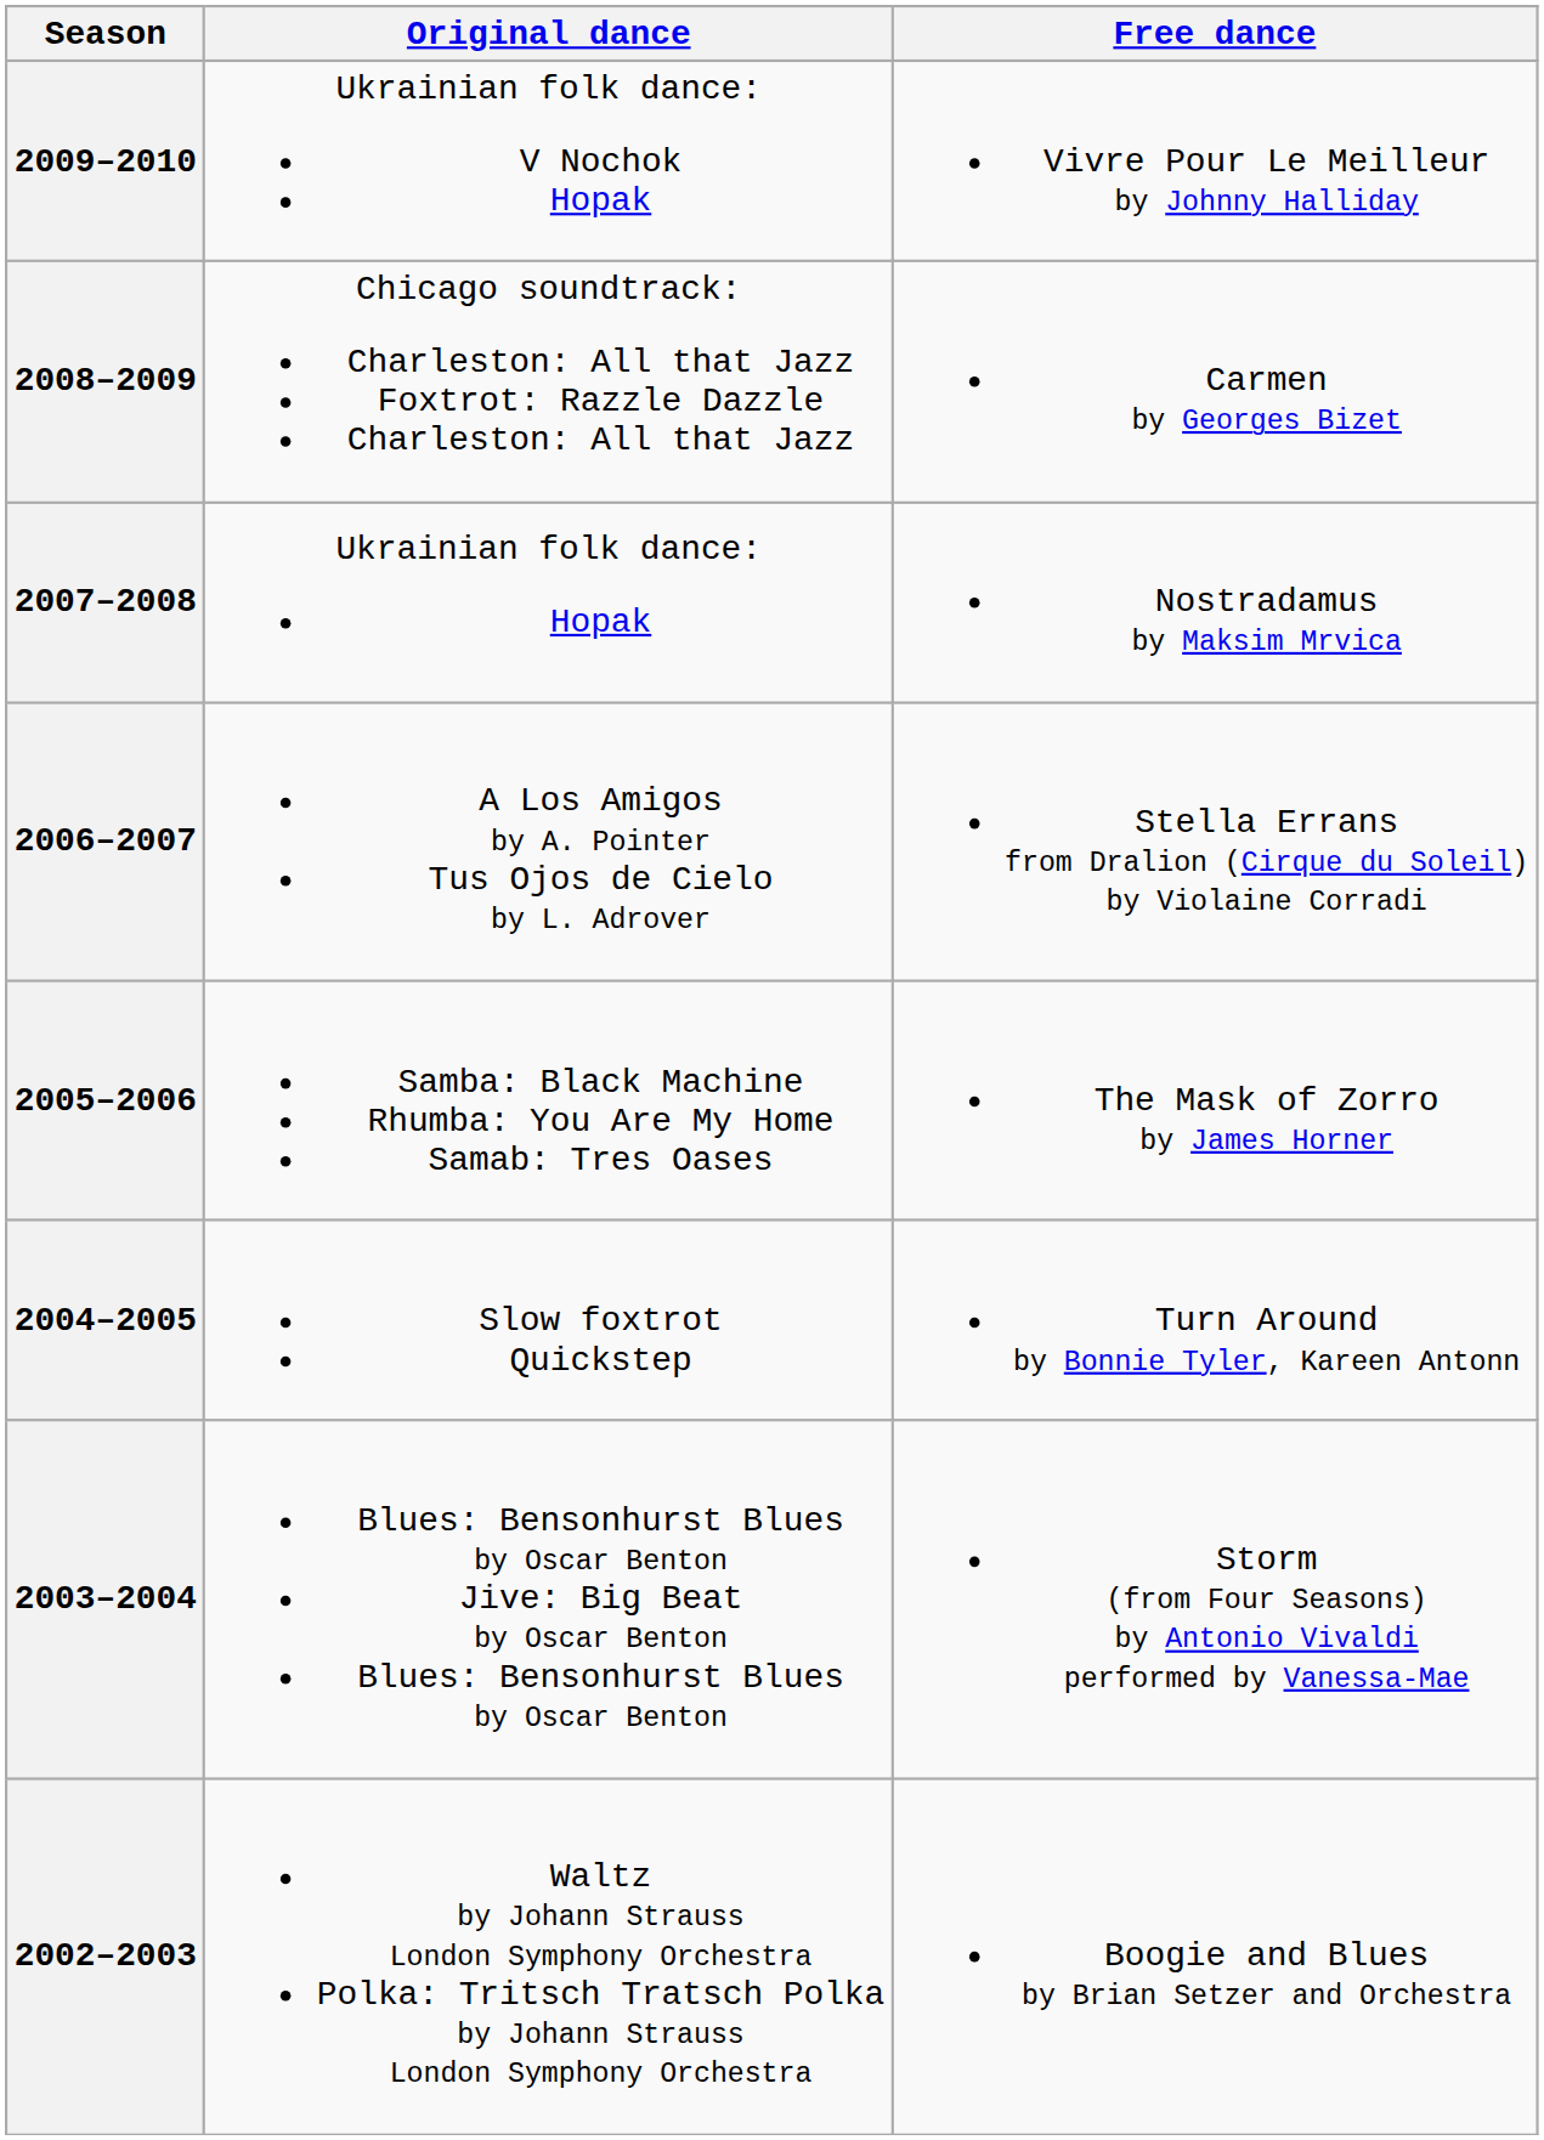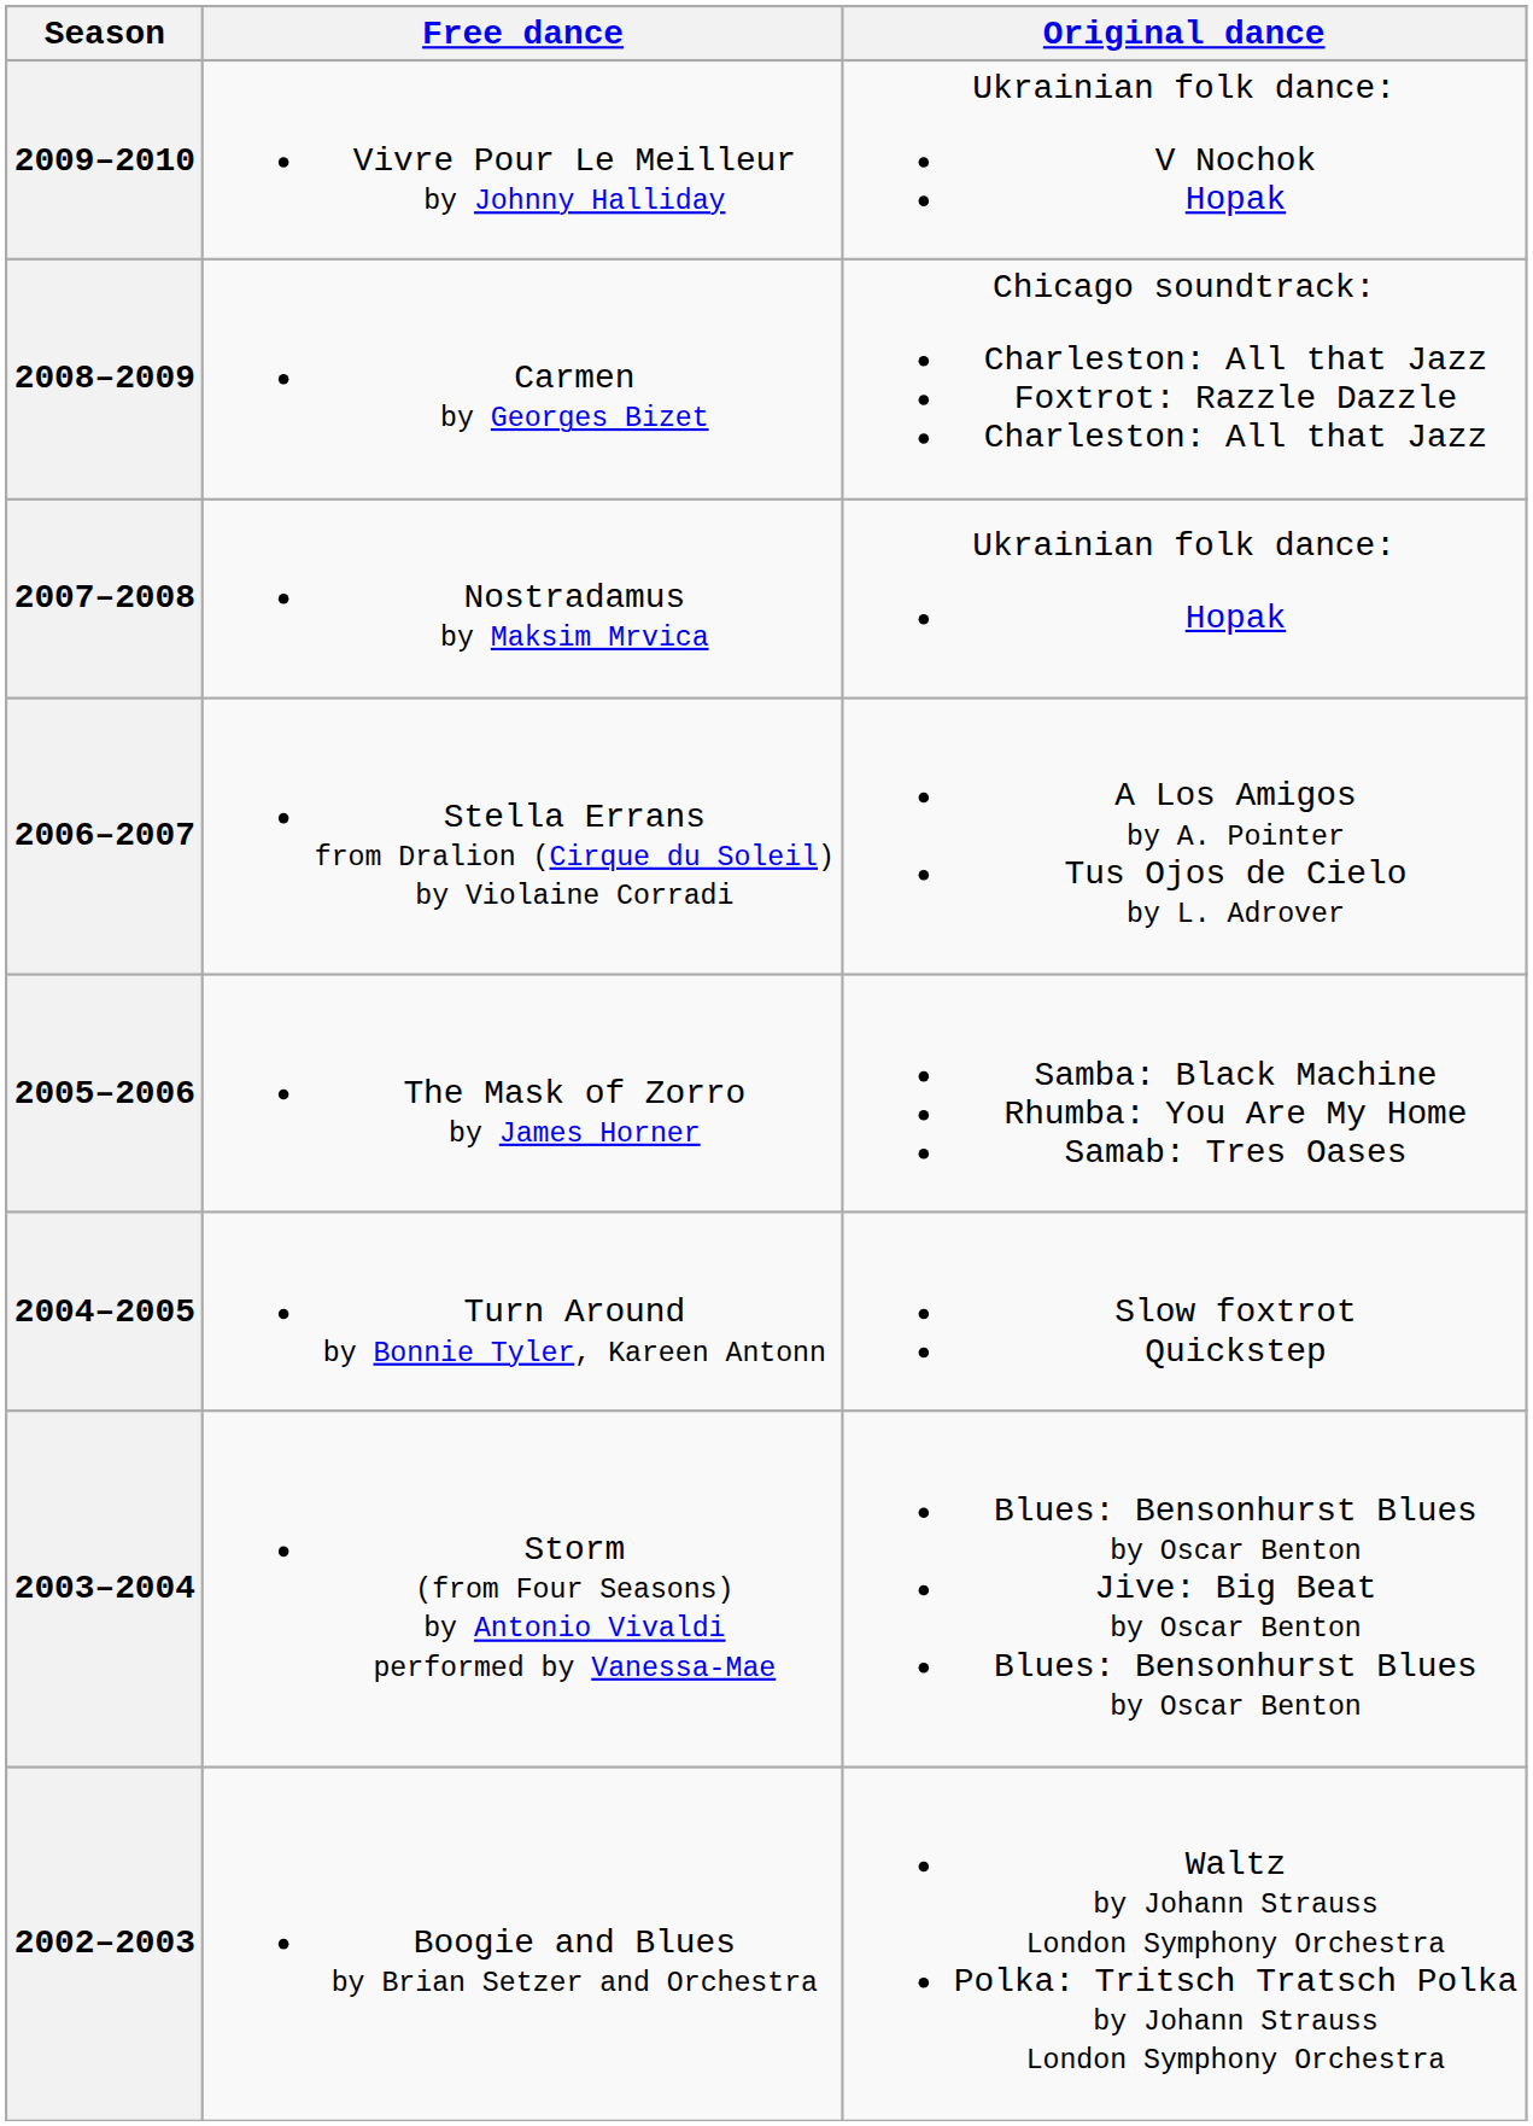 <table class="wikitable" style="text-align:center">
 <tr>
 <th>Season</th>
+<th><a href='#'>Free dance</a></th>
 <th><a href='#'>Original dance</a></th>
-<th><a href='#'>Free dance</a></th>
 </tr>
 <tr>
 <th>2009–2010 <br> </th>
+<td><br><ul><li>Vivre Pour Le Meilleur <br><small> by <a href='#'>Johnny Halliday</a> </small></li></ul></td>
 <td>Ukrainian folk dance:<br><ul><li>V Nochok</li><li><a href='#'>Hopak</a></li></ul></td>
-<td><br><ul><li>Vivre Pour Le Meilleur <br><small> by <a href='#'>Johnny Halliday</a> </small></li></ul></td>
 </tr>
 <tr>
 <th>2008–2009 <br> </th>
+<td><br><ul><li>Carmen <br><small> by <a href='#'>Georges Bizet</a> </small></li></ul></td>
 <td>Chicago soundtrack:<br><ul><li>Charleston: All that Jazz</li><li>Foxtrot: Razzle Dazzle</li><li>Charleston: All that Jazz</li></ul></td>
-<td><br><ul><li>Carmen <br><small> by <a href='#'>Georges Bizet</a> </small></li></ul></td>
 </tr>
 <tr>
 <th>2007–2008 <br> </th>
+<td><br><ul><li>Nostradamus <br><small> by <a href='#'>Maksim Mrvica</a> </small></li></ul></td>
 <td>Ukrainian folk dance:<br><ul><li><a href='#'>Hopak</a></li></ul></td>
-<td><br><ul><li>Nostradamus <br><small> by <a href='#'>Maksim Mrvica</a> </small></li></ul></td>
 </tr>
 <tr>
 <th>2006–2007 <br> </th>
+<td><br><ul><li>Stella Errans <br><small> from Dralion (<a href='#'>Cirque du Soleil</a>) <br> by Violaine Corradi </small></li></ul></td>
 <td><br><ul><li>A Los Amigos <br><small> by A. Pointer </small></li><li>Tus Ojos de Cielo <br><small> by L. Adrover </small></li></ul></td>
-<td><br><ul><li>Stella Errans <br><small> from Dralion (<a href='#'>Cirque du Soleil</a>) <br> by Violaine Corradi </small></li></ul></td>
 </tr>
 <tr>
 <th>2005–2006 <br> </th>
+<td><br><ul><li>The Mask of Zorro <br><small> by <a href='#'>James Horner</a> </small></li></ul></td>
 <td><br><ul><li>Samba: Black Machine</li><li>Rhumba: You Are My Home</li><li>Samab: Tres Oases</li></ul></td>
-<td><br><ul><li>The Mask of Zorro <br><small> by <a href='#'>James Horner</a> </small></li></ul></td>
 </tr>
 <tr>
 <th>2004–2005 <br> </th>
+<td><br><ul><li>Turn Around <br><small> by <a href='#'>Bonnie Tyler</a>, Kareen Antonn </small></li></ul></td>
 <td><br><ul><li>Slow foxtrot</li><li>Quickstep</li></ul></td>
-<td><br><ul><li>Turn Around <br><small> by <a href='#'>Bonnie Tyler</a>, Kareen Antonn </small></li></ul></td>
 </tr>
 <tr>
 <th>2003–2004 <br> </th>
+<td><br><ul><li>Storm <br><small> (from Four Seasons) <br> by <a href='#'>Antonio Vivaldi</a> <br> performed by <a href='#'>Vanessa-Mae</a> </small></li></ul></td>
 <td><br><ul><li>Blues: Bensonhurst Blues <br><small> by Oscar Benton </small></li><li>Jive: Big Beat <br><small> by Oscar Benton </small></li><li>Blues: Bensonhurst Blues <br><small> by Oscar Benton </small></li></ul></td>
-<td><br><ul><li>Storm <br><small> (from Four Seasons) <br> by <a href='#'>Antonio Vivaldi</a> <br> performed by <a href='#'>Vanessa-Mae</a> </small></li></ul></td>
 </tr>
 <tr>
 <th>2002–2003 <br> </th>
+<td><br><ul><li>Boogie and Blues <br><small> by Brian Setzer and Orchestra </small></li></ul></td>
 <td><br><ul><li>Waltz <br><small> by Johann Strauss <br> London Symphony Orchestra </small></li><li>Polka: Tritsch Tratsch Polka <br><small> by Johann Strauss <br> London Symphony Orchestra </small></li></ul></td>
-<td><br><ul><li>Boogie and Blues <br><small> by Brian Setzer and Orchestra </small></li></ul></td>
 </tr>
 </table>
